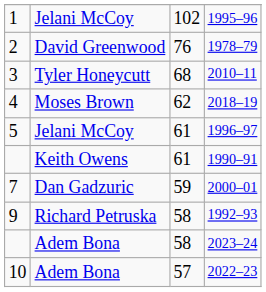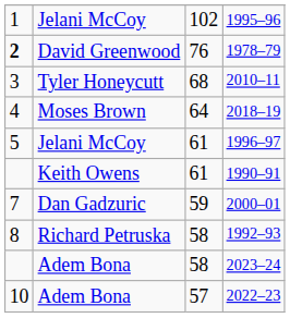 <table class="wikitable">
 <tr>
 </tr>
 <tr>
 <td>1</td>
 <td><a href='#'>Jelani McCoy</a></td>
 <td>102</td>
 <td style="font-size:80%;"><a href='#'>1995–96</a></td>
 </tr>
 <tr>
-<td>2</td>
+<td><strong>2</strong></td>
 <td><a href='#'>David Greenwood</a></td>
 <td>76</td>
 <td style="font-size:80%;"><a href='#'>1978–79</a></td>
 </tr>
 <tr>
 <td>3</td>
 <td><a href='#'>Tyler Honeycutt</a></td>
 <td>68</td>
 <td style="font-size:80%;"><a href='#'>2010–11</a></td>
 </tr>
 <tr>
 <td>4</td>
 <td><a href='#'>Moses Brown</a></td>
-<td>62</td>
+<td>64</td>
 <td style="font-size:80%;"><a href='#'>2018–19</a></td>
 </tr>
 <tr>
 <td>5</td>
 <td><a href='#'>Jelani McCoy</a></td>
 <td>61</td>
 <td style="font-size:80%;"><a href='#'>1996–97</a></td>
 </tr>
 <tr>
 <td></td>
 <td><a href='#'>Keith Owens</a></td>
 <td>61</td>
 <td style="font-size:80%;"><a href='#'>1990–91</a></td>
 </tr>
 <tr>
 <td>7</td>
 <td><a href='#'>Dan Gadzuric</a></td>
 <td>59</td>
 <td style="font-size:80%;"><a href='#'>2000–01</a></td>
 </tr>
 <tr>
-<td>9</td>
+<td>8</td>
 <td><a href='#'>Richard Petruska</a></td>
 <td>58</td>
 <td style="font-size:80%;"><a href='#'>1992–93</a></td>
 </tr>
 <tr>
 <td></td>
 <td><a href='#'>Adem Bona</a></td>
 <td>58</td>
 <td style="font-size:80%;"><a href='#'>2023–24</a></td>
 </tr>
 <tr>
 <td>10</td>
 <td><a href='#'>Adem Bona</a></td>
 <td>57</td>
 <td style="font-size:80%;"><a href='#'>2022–23</a></td>
 </tr>
 </table>
